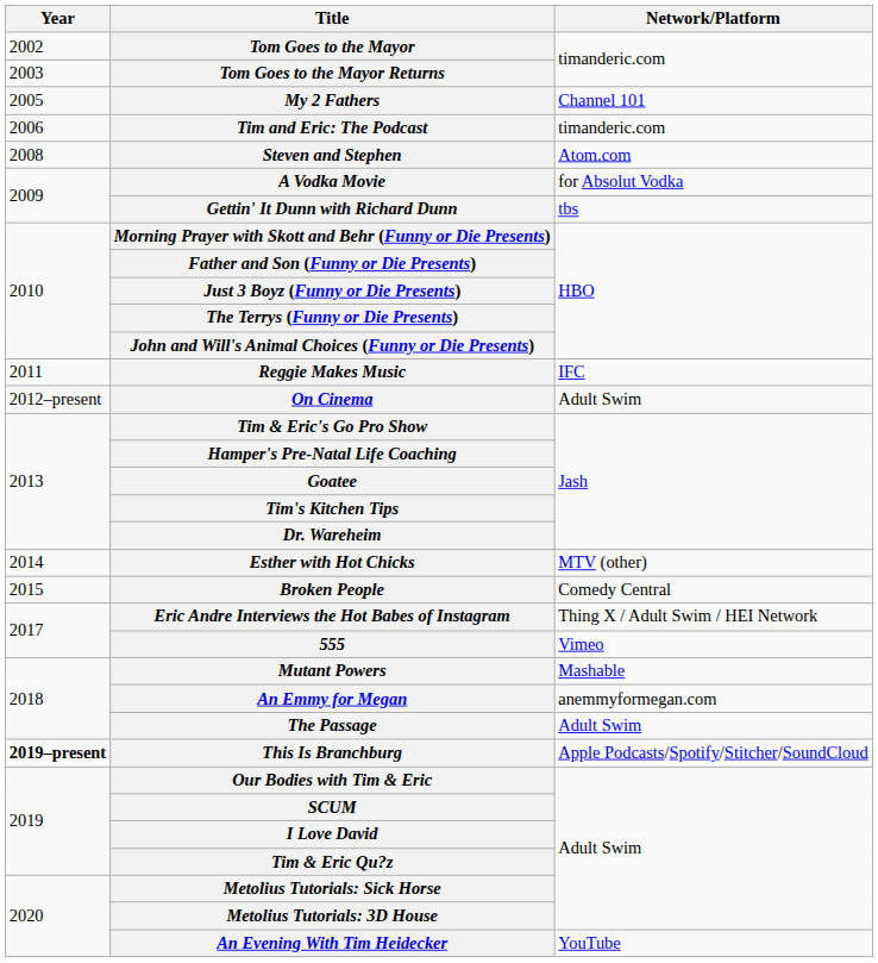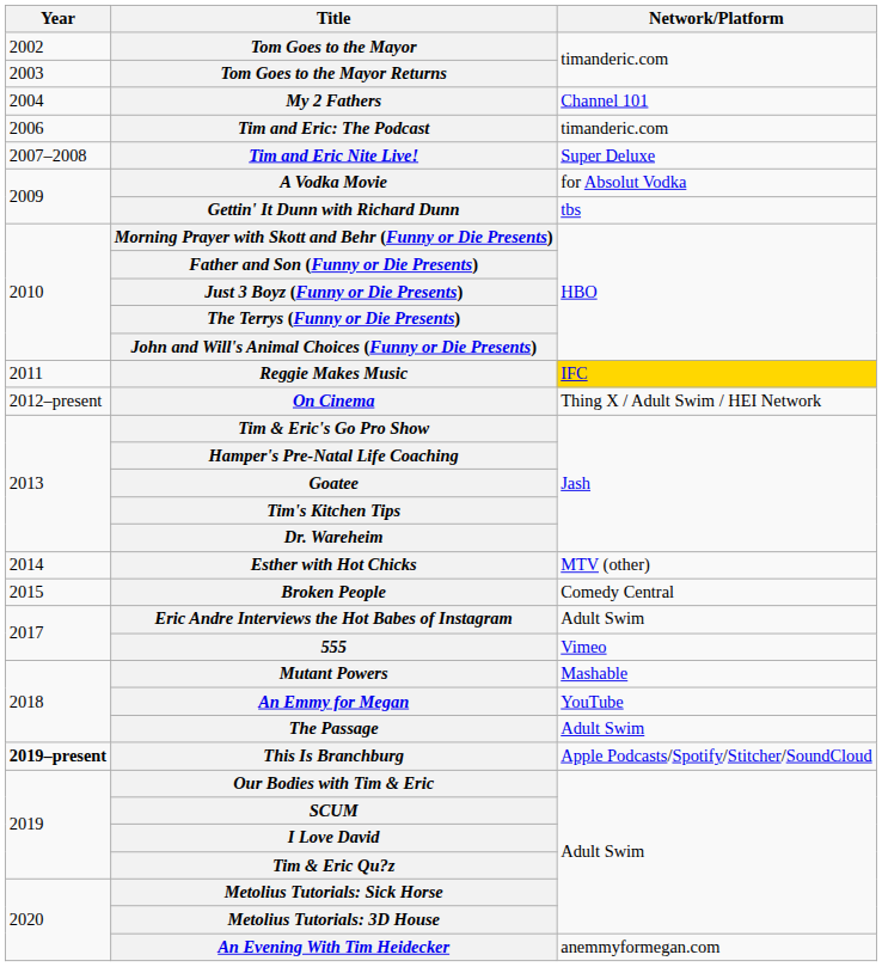 <table class="wikitable">
 <tr>
 <th scope="col">Year</th>
 <th scope="col">Title</th>
 <th scope="col">Network/Platform</th>
 </tr>
 <tr>
 <td>2002</td>
 <th scope="row"><em>Tom Goes to the Mayor</em></th>
 <td rowspan="2">timanderic.com</td>
 </tr>
 <tr>
 <td>2003</td>
 <th scope="row"><em>Tom Goes to the Mayor Returns</em></th>
 </tr>
 <tr>
-<td>2005</td>
+<td>2004</td>
 <th scope="row"><em>My 2 Fathers</em></th>
 <td><a href='#'>Channel 101</a></td>
 </tr>
 <tr>
 <td>2006</td>
 <th scope="row"><em>Tim and Eric: The Podcast</em></th>
 <td>timanderic.com</td>
 </tr>
 <tr>
-<td>2008</td>
-<th scope="row"><em>Steven and Stephen</em></th>
-<td><a href='#'>Atom.com</a></td>
+<td>2007–2008</td>
+<th scope="row"><em><a href='#'>Tim and Eric Nite Live!</a></em></th>
+<td><a href='#'>Super Deluxe</a></td>
 </tr>
 <tr>
 <td rowspan="2">2009</td>
 <th scope="row"><em>A Vodka Movie</em></th>
 <td>for <a href='#'>Absolut Vodka</a></td>
 </tr>
 <tr>
 <th scope="row"><em>Gettin' It Dunn with Richard Dunn</em></th>
 <td><a href='#'>tbs</a></td>
 </tr>
 <tr>
 <td rowspan="5">2010</td>
 <th scope="row"><em>Morning Prayer with Skott and Behr</em> (<em><a href='#'>Funny or Die Presents</a></em>)</th>
 <td rowspan="5"><a href='#'>HBO</a></td>
 </tr>
 <tr>
 <th scope="row"><em>Father and Son</em> (<em><a href='#'>Funny or Die Presents</a></em>)</th>
 </tr>
 <tr>
 <th scope="row"><em>Just 3 Boyz</em> (<em><a href='#'>Funny or Die Presents</a></em>)</th>
 </tr>
 <tr>
 <th scope="row"><em>The Terrys</em> (<em><a href='#'>Funny or Die Presents</a></em>)</th>
 </tr>
 <tr>
 <th scope="row"><em>John and Will's Animal Choices</em> (<em><a href='#'>Funny or Die Presents</a></em>)</th>
 </tr>
 <tr>
 <td>2011</td>
 <th scope="row"><em>Reggie Makes Music</em></th>
-<td><a href='#'>IFC</a></td>
+<td style="background: gold;"><a href='#'>IFC</a></td>
 </tr>
 <tr>
 <td>2012–present</td>
 <th><em><a href='#'>On Cinema</a></em></th>
-<td>Adult Swim</td>
+<td>Thing X / Adult Swim / HEI Network</td>
 </tr>
 <tr>
 <td rowspan="5">2013</td>
 <th scope="row"><em>Tim & Eric's Go Pro Show</em></th>
 <td rowspan="5"><a href='#'>Jash</a></td>
 </tr>
 <tr>
 <th scope="row"><em>Hamper's Pre-Natal Life Coaching</em></th>
 </tr>
 <tr>
 <th scope="row"><em>Goatee</em></th>
 </tr>
 <tr>
 <th scope="row"><em>Tim's Kitchen Tips</em></th>
 </tr>
 <tr>
 <th scope="row"><em>Dr. Wareheim</em></th>
 </tr>
 <tr>
 <td>2014</td>
 <th scope="row"><em>Esther with Hot Chicks</em></th>
 <td><a href='#'>MTV</a> (other)</td>
 </tr>
 <tr>
 <td>2015</td>
 <th scope="row"><em>Broken People</em></th>
 <td>Comedy Central</td>
 </tr>
 <tr>
 <td rowspan="2">2017</td>
 <th scope="row"><em>Eric Andre Interviews the Hot Babes of Instagram</em></th>
-<td>Thing X / Adult Swim / HEI Network</td>
+<td>Adult Swim</td>
 </tr>
 <tr>
 <th scope="row"><em>555</em></th>
 <td><a href='#'>Vimeo</a></td>
 </tr>
 <tr>
 <td rowspan="3">2018</td>
 <th scope="row"><em>Mutant Powers</em></th>
 <td><a href='#'>Mashable</a></td>
 </tr>
 <tr>
 <th scope="row"><em><a href='#'>An Emmy for Megan</a></em></th>
-<td>anemmyformegan.com</td>
+<td><a href='#'>YouTube</a></td>
 </tr>
 <tr>
 <th scope="row"><em>The Passage</em></th>
 <td><a href='#'>Adult Swim</a></td>
 </tr>
 <tr>
 <td><strong>2019–present</strong></td>
 <th scope="row"><em>This Is Branchburg</em></th>
 <td><a href='#'>Apple Podcasts</a>/<a href='#'>Spotify</a>/<a href='#'>Stitcher</a>/<a href='#'>SoundCloud</a></td>
 </tr>
 <tr>
 <td rowspan="4">2019</td>
 <th scope="row"><em>Our Bodies with Tim & Eric</em></th>
 <td rowspan="6">Adult Swim</td>
 </tr>
 <tr>
 <th scope="row"><em>SCUM</em></th>
 </tr>
 <tr>
 <th scope="row"><em>I Love David</em></th>
 </tr>
 <tr>
 <th scope="row"><em>Tim & Eric Qu?z</em></th>
 </tr>
 <tr>
 <td rowspan="3">2020</td>
 <th scope="row"><em>Metolius Tutorials: Sick Horse</em></th>
 </tr>
 <tr>
 <th scope="row"><em>Metolius Tutorials: 3D House</em></th>
 </tr>
 <tr>
 <th scope="row"><em><a href='#'>An Evening With Tim Heidecker</a></em></th>
-<td><a href='#'>YouTube</a></td>
+<td>anemmyformegan.com</td>
 </tr>
 </table>
